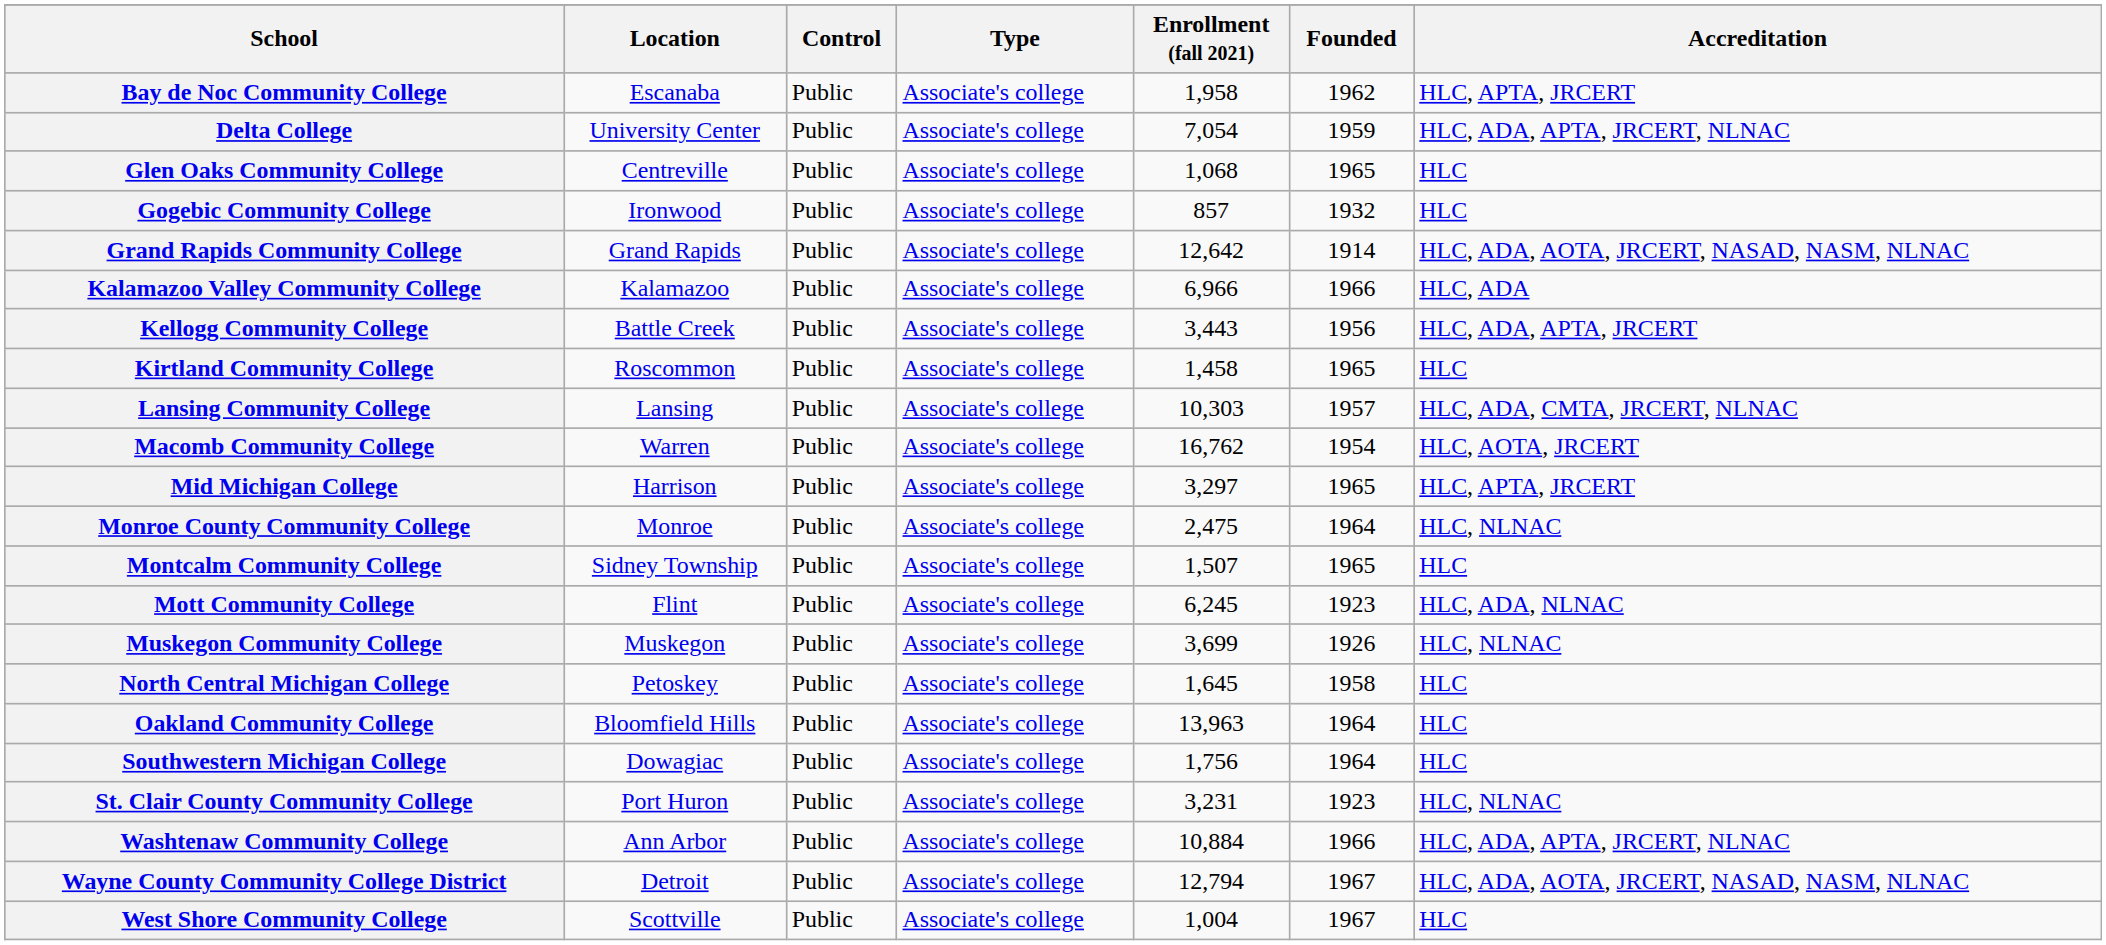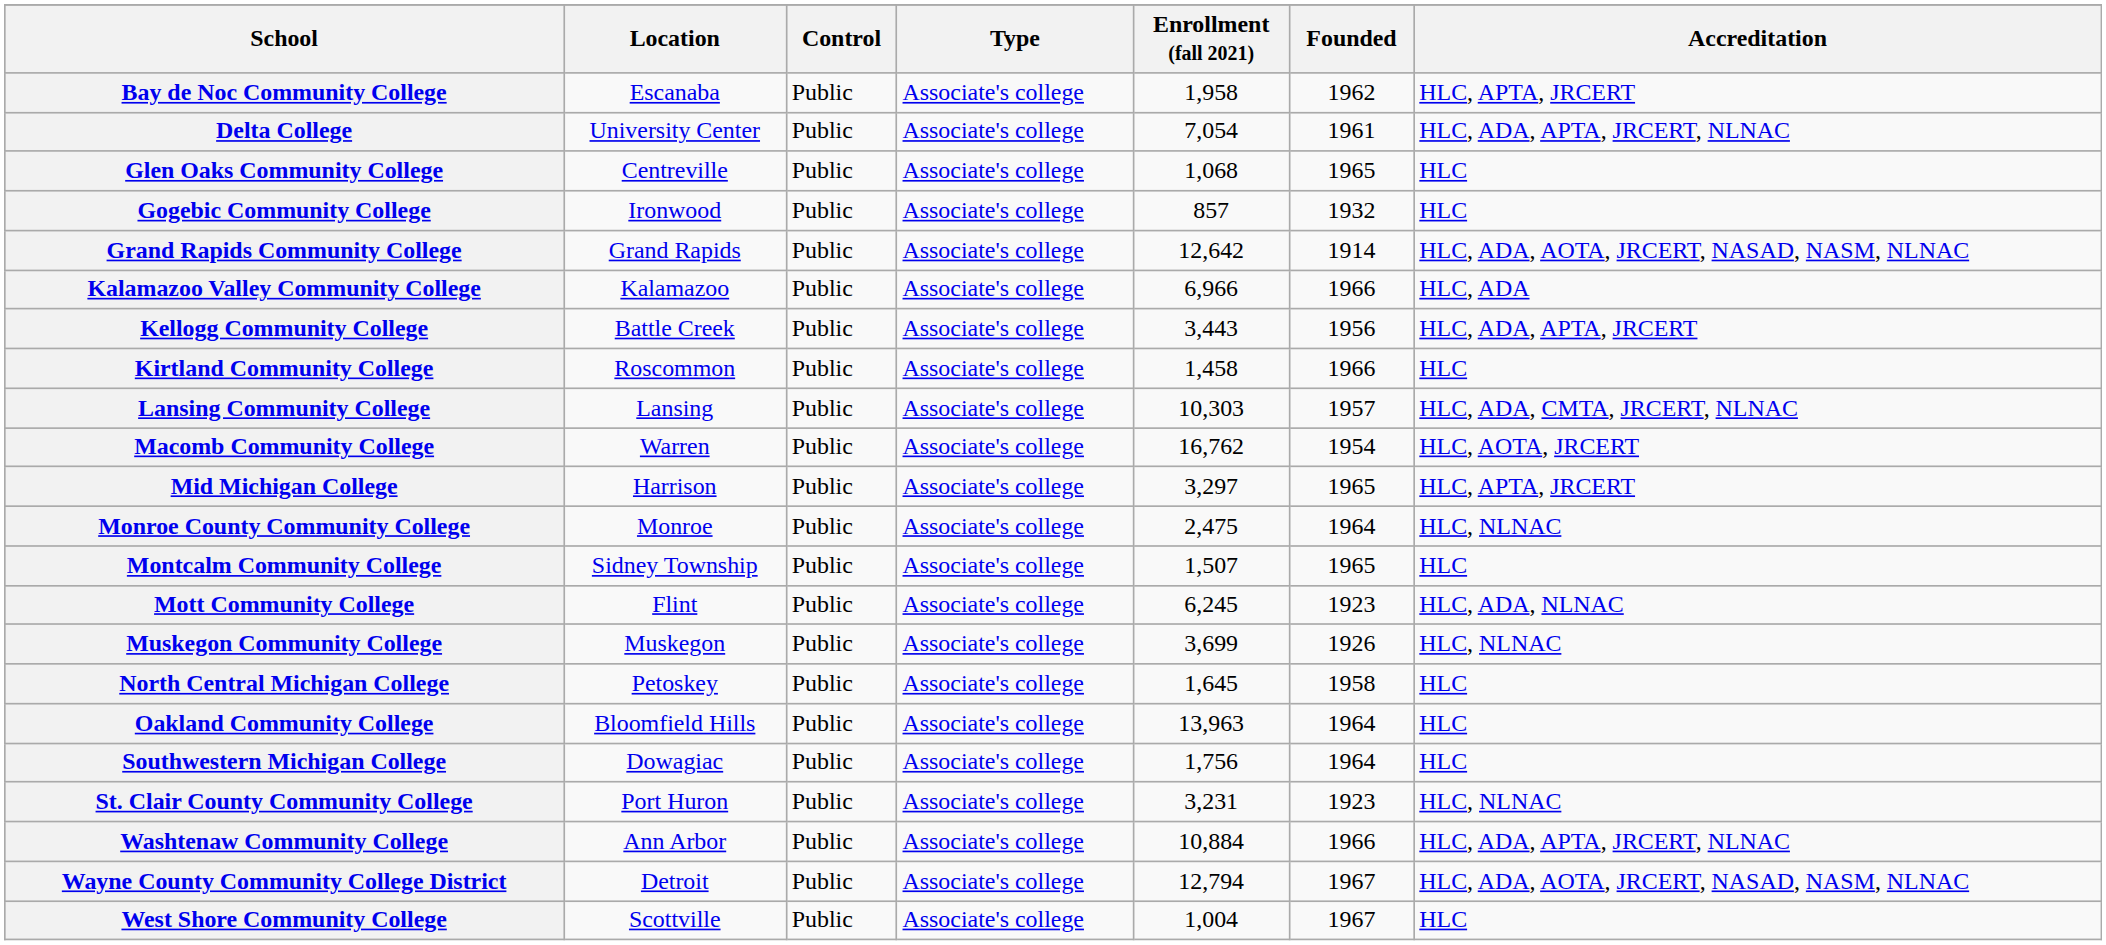 <table class="wikitable sortable plainrowheaders" style="text-align:left; width:100%; font-size:90%">
 <tr>
 </tr>
 <tr>
 <th scope="col">School</th>
 <th scope="col">Location</th>
 <th scope="col">Control</th>
 <th scope="col">Type</th>
 <th scope="col">Enrollment<br><small>(fall 2021)</small></th>
 <th scope="col">Founded</th>
 <th scope="col">Accreditation</th>
 </tr>
 <tr>
 <th scope="row"><a href='#'>Bay de Noc Community College</a></th>
 <td align="center"><a href='#'>Escanaba</a></td>
 <td>Public</td>
 <td><a href='#'>Associate's college</a></td>
 <td align="center">1,958</td>
 <td align="center">1962</td>
 <td><a href='#'>HLC</a>, <a href='#'>APTA</a>, <a href='#'>JRCERT</a></td>
 </tr>
 <tr>
 <th scope="row"><a href='#'>Delta College</a></th>
 <td align="center"><a href='#'>University Center</a></td>
 <td>Public</td>
 <td><a href='#'>Associate's college</a></td>
 <td align="center">7,054</td>
-<td align="center">1959</td>
+<td align="center">1961</td>
 <td><a href='#'>HLC</a>, <a href='#'>ADA</a>, <a href='#'>APTA</a>, <a href='#'>JRCERT</a>, <a href='#'>NLNAC</a></td>
 </tr>
 <tr>
 <th scope="row"><a href='#'>Glen Oaks Community College</a></th>
 <td align="center"><a href='#'>Centreville</a></td>
 <td>Public</td>
 <td><a href='#'>Associate's college</a></td>
 <td align="center">1,068</td>
 <td align="center">1965</td>
 <td><a href='#'>HLC</a></td>
 </tr>
 <tr>
 <th scope="row"><a href='#'>Gogebic Community College</a></th>
 <td align="center"><a href='#'>Ironwood</a></td>
 <td>Public</td>
 <td><a href='#'>Associate's college</a></td>
 <td align="center">857</td>
 <td align="center">1932</td>
 <td><a href='#'>HLC</a></td>
 </tr>
 <tr>
 <th scope="row"><a href='#'>Grand Rapids Community College</a></th>
 <td align="center"><a href='#'>Grand Rapids</a></td>
 <td>Public</td>
 <td><a href='#'>Associate's college</a></td>
 <td align="center">12,642</td>
 <td align="center">1914</td>
 <td><a href='#'>HLC</a>, <a href='#'>ADA</a>, <a href='#'>AOTA</a>, <a href='#'>JRCERT</a>, <a href='#'>NASAD</a>, <a href='#'>NASM</a>, <a href='#'>NLNAC</a></td>
 </tr>
 <tr>
 <th scope="row"><a href='#'>Kalamazoo Valley Community College</a></th>
 <td align="center"><a href='#'>Kalamazoo</a></td>
 <td>Public</td>
 <td><a href='#'>Associate's college</a></td>
 <td align="center">6,966</td>
 <td align="center">1966</td>
 <td><a href='#'>HLC</a>, <a href='#'>ADA</a></td>
 </tr>
 <tr>
 <th scope="row"><a href='#'>Kellogg Community College</a></th>
 <td align="center"><a href='#'>Battle Creek</a></td>
 <td>Public</td>
 <td><a href='#'>Associate's college</a></td>
 <td align="center">3,443</td>
 <td align="center">1956</td>
 <td><a href='#'>HLC</a>, <a href='#'>ADA</a>, <a href='#'>APTA</a>, <a href='#'>JRCERT</a></td>
 </tr>
 <tr>
 <th scope="row"><a href='#'>Kirtland Community College</a></th>
 <td align="center"><a href='#'>Roscommon</a></td>
 <td>Public</td>
 <td><a href='#'>Associate's college</a></td>
 <td align="center">1,458</td>
-<td align="center">1965</td>
+<td align="center">1966</td>
 <td><a href='#'>HLC</a></td>
 </tr>
 <tr>
 <th scope="row"><a href='#'>Lansing Community College</a></th>
 <td align="center"><a href='#'>Lansing</a></td>
 <td>Public</td>
 <td><a href='#'>Associate's college</a></td>
 <td align="center">10,303</td>
 <td align="center">1957</td>
 <td><a href='#'>HLC</a>, <a href='#'>ADA</a>, <a href='#'>CMTA</a>, <a href='#'>JRCERT</a>, <a href='#'>NLNAC</a></td>
 </tr>
 <tr>
 <th scope="row"><a href='#'>Macomb Community College</a></th>
 <td align="center"><a href='#'>Warren</a></td>
 <td>Public</td>
 <td><a href='#'>Associate's college</a></td>
 <td align="center">16,762</td>
 <td align="center">1954</td>
 <td><a href='#'>HLC</a>, <a href='#'>AOTA</a>, <a href='#'>JRCERT</a></td>
 </tr>
 <tr>
 <th scope="row"><a href='#'>Mid Michigan College</a></th>
 <td align="center"><a href='#'>Harrison</a></td>
 <td>Public</td>
 <td><a href='#'>Associate's college</a></td>
 <td align="center">3,297</td>
 <td align="center">1965</td>
 <td><a href='#'>HLC</a>, <a href='#'>APTA</a>, <a href='#'>JRCERT</a></td>
 </tr>
 <tr>
 <th scope="row"><a href='#'>Monroe County Community College</a></th>
 <td align="center"><a href='#'>Monroe</a></td>
 <td>Public</td>
 <td><a href='#'>Associate's college</a></td>
 <td align="center">2,475</td>
 <td align="center">1964</td>
 <td><a href='#'>HLC</a>, <a href='#'>NLNAC</a></td>
 </tr>
 <tr>
 <th scope="row"><a href='#'>Montcalm Community College</a></th>
 <td align="center"><a href='#'>Sidney Township</a></td>
 <td>Public</td>
 <td><a href='#'>Associate's college</a></td>
 <td align="center">1,507</td>
 <td align="center">1965</td>
 <td><a href='#'>HLC</a></td>
 </tr>
 <tr>
 <th scope="row"><a href='#'>Mott Community College</a></th>
 <td align="center"><a href='#'>Flint</a></td>
 <td>Public</td>
 <td><a href='#'>Associate's college</a></td>
 <td align="center">6,245</td>
 <td align="center">1923</td>
 <td><a href='#'>HLC</a>, <a href='#'>ADA</a>, <a href='#'>NLNAC</a></td>
 </tr>
 <tr>
 <th scope="row"><a href='#'>Muskegon Community College</a></th>
 <td align="center"><a href='#'>Muskegon</a></td>
 <td>Public</td>
 <td><a href='#'>Associate's college</a></td>
 <td align="center">3,699</td>
 <td align="center">1926</td>
 <td><a href='#'>HLC</a>, <a href='#'>NLNAC</a></td>
 </tr>
 <tr>
 <th scope="row"><a href='#'>North Central Michigan College</a></th>
 <td align="center"><a href='#'>Petoskey</a></td>
 <td>Public</td>
 <td><a href='#'>Associate's college</a></td>
 <td align="center">1,645</td>
 <td align="center">1958</td>
 <td><a href='#'>HLC</a></td>
 </tr>
 <tr>
 <th scope="row"><a href='#'>Oakland Community College</a></th>
 <td align="center"><a href='#'>Bloomfield Hills</a></td>
 <td>Public</td>
 <td><a href='#'>Associate's college</a></td>
 <td align="center">13,963</td>
 <td align="center">1964</td>
 <td><a href='#'>HLC</a></td>
 </tr>
 <tr>
 <th scope="row"><a href='#'>Southwestern Michigan College</a></th>
 <td align="center"><a href='#'>Dowagiac</a></td>
 <td>Public</td>
 <td><a href='#'>Associate's college</a></td>
 <td align="center">1,756</td>
 <td align="center">1964</td>
 <td><a href='#'>HLC</a></td>
 </tr>
 <tr>
 <th scope="row"><a href='#'>St. Clair County Community College</a></th>
 <td align="center"><a href='#'>Port Huron</a></td>
 <td>Public</td>
 <td><a href='#'>Associate's college</a></td>
 <td align="center">3,231</td>
 <td align="center">1923</td>
 <td><a href='#'>HLC</a>, <a href='#'>NLNAC</a></td>
 </tr>
 <tr>
 <th scope="row"><a href='#'>Washtenaw Community College</a></th>
 <td align="center"><a href='#'>Ann Arbor</a></td>
 <td>Public</td>
 <td><a href='#'>Associate's college</a></td>
 <td align="center">10,884</td>
 <td align="center">1966</td>
 <td><a href='#'>HLC</a>, <a href='#'>ADA</a>, <a href='#'>APTA</a>, <a href='#'>JRCERT</a>, <a href='#'>NLNAC</a></td>
 </tr>
 <tr>
 <th scope="row"><a href='#'>Wayne County Community College District</a></th>
 <td align="center"><a href='#'>Detroit</a></td>
 <td>Public</td>
 <td><a href='#'>Associate's college</a></td>
 <td align="center">12,794</td>
 <td align="center">1967</td>
 <td><a href='#'>HLC</a>, <a href='#'>ADA</a>, <a href='#'>AOTA</a>, <a href='#'>JRCERT</a>, <a href='#'>NASAD</a>, <a href='#'>NASM</a>, <a href='#'>NLNAC</a></td>
 </tr>
 <tr>
 <th scope="row"><a href='#'>West Shore Community College</a></th>
 <td align="center"><a href='#'>Scottville</a></td>
 <td>Public</td>
 <td><a href='#'>Associate's college</a></td>
 <td align="center">1,004</td>
 <td align="center">1967</td>
 <td><a href='#'>HLC</a></td>
 </tr>
 </table>
